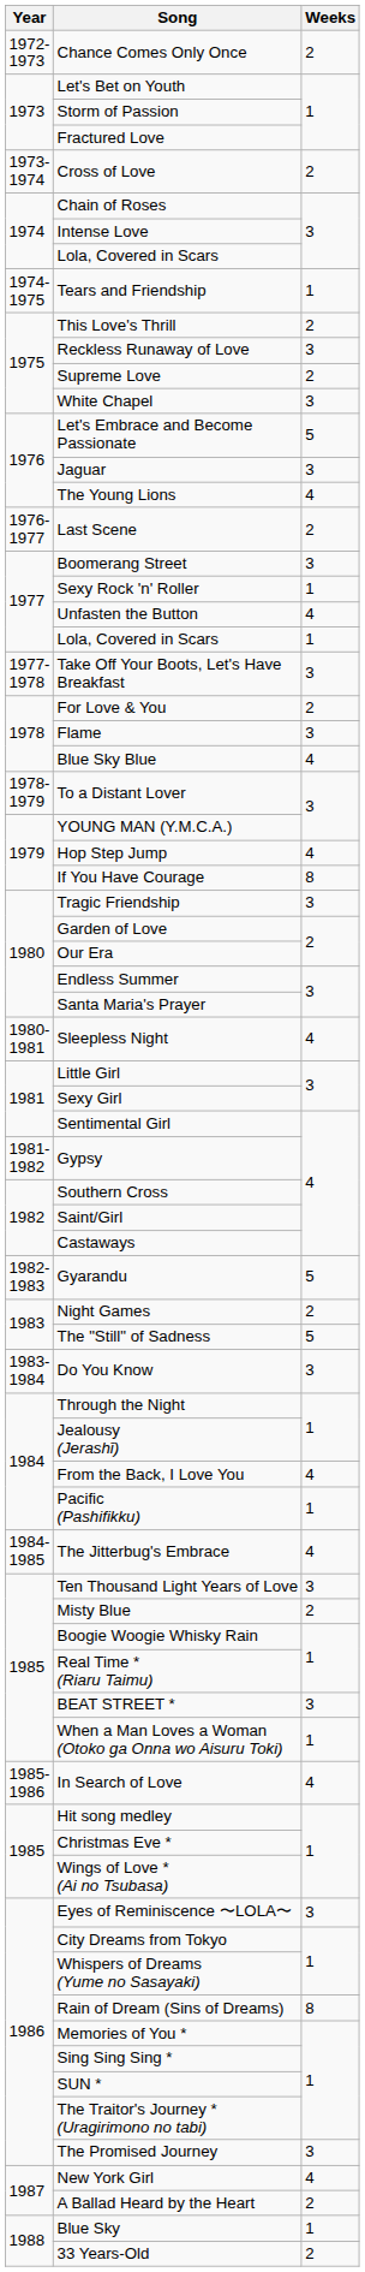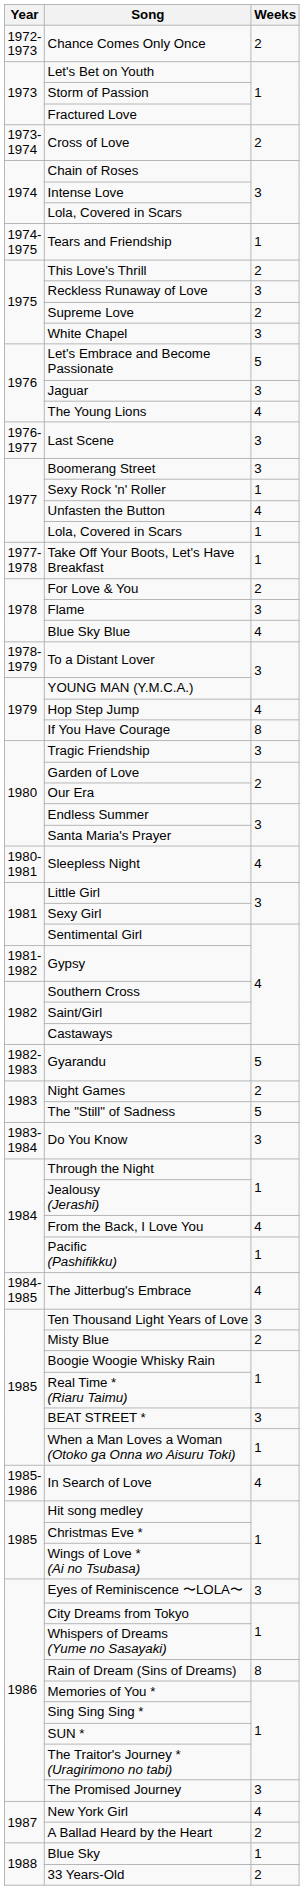 <table class="wikitable">
 <tr>
 <th>Year</th>
 <th>Song</th>
 <th>Weeks</th>
 </tr>
 <tr>
 <td>1972-<br>1973</td>
 <td>Chance Comes Only Once</td>
 <td>2</td>
 </tr>
 <tr>
 <td rowspan="3">1973</td>
 <td>Let's Bet on Youth</td>
 <td rowspan="3">1</td>
 </tr>
 <tr>
 <td>Storm of Passion</td>
 </tr>
 <tr>
 <td>Fractured Love</td>
 </tr>
 <tr>
 <td>1973-<br>1974</td>
 <td>Cross of Love</td>
 <td>2</td>
 </tr>
 <tr>
 <td rowspan="3">1974</td>
 <td>Chain of Roses</td>
 <td rowspan="3">3</td>
 </tr>
 <tr>
 <td>Intense Love</td>
 </tr>
 <tr>
 <td>Lola, Covered in Scars</td>
 </tr>
 <tr>
 <td>1974-<br>1975</td>
 <td>Tears and Friendship</td>
 <td>1</td>
 </tr>
 <tr>
 <td rowspan="4">1975</td>
 <td>This Love's Thrill</td>
 <td>2</td>
 </tr>
 <tr>
 <td>Reckless Runaway of Love</td>
 <td>3</td>
 </tr>
 <tr>
 <td>Supreme Love</td>
 <td>2</td>
 </tr>
 <tr>
 <td>White Chapel</td>
 <td>3</td>
 </tr>
 <tr>
 <td rowspan="3">1976</td>
 <td>Let's Embrace and Become<br>Passionate</td>
 <td>5</td>
 </tr>
 <tr>
 <td>Jaguar</td>
 <td>3</td>
 </tr>
 <tr>
 <td>The Young Lions</td>
 <td>4</td>
 </tr>
 <tr>
 <td>1976-<br>1977</td>
 <td>Last Scene</td>
-<td>2</td>
+<td>3</td>
 </tr>
 <tr>
 <td rowspan="4">1977</td>
 <td>Boomerang Street</td>
 <td>3</td>
 </tr>
 <tr>
 <td>Sexy Rock 'n' Roller</td>
 <td>1</td>
 </tr>
 <tr>
 <td>Unfasten the Button</td>
 <td>4</td>
 </tr>
 <tr>
 <td>Lola, Covered in Scars</td>
 <td>1</td>
 </tr>
 <tr>
 <td>1977-<br>1978</td>
 <td>Take Off Your Boots, Let's Have<br>Breakfast</td>
-<td>3</td>
+<td>1</td>
 </tr>
 <tr>
 <td rowspan="3">1978</td>
 <td>For Love & You</td>
 <td>2</td>
 </tr>
 <tr>
 <td>Flame</td>
 <td>3</td>
 </tr>
 <tr>
 <td>Blue Sky Blue</td>
 <td>4</td>
 </tr>
 <tr>
 <td>1978-<br>1979</td>
 <td>To a Distant Lover</td>
 <td rowspan="2">3</td>
 </tr>
 <tr>
 <td rowspan="3">1979</td>
 <td>YOUNG MAN (Y.M.C.A.)</td>
 </tr>
 <tr>
 <td>Hop Step Jump</td>
 <td>4</td>
 </tr>
 <tr>
 <td>If You Have Courage</td>
 <td>8</td>
 </tr>
 <tr>
 <td rowspan="5">1980</td>
 <td>Tragic Friendship</td>
 <td>3</td>
 </tr>
 <tr>
 <td>Garden of Love</td>
 <td rowspan="2">2</td>
 </tr>
 <tr>
 <td>Our Era</td>
 </tr>
 <tr>
 <td>Endless Summer</td>
 <td rowspan="2">3</td>
 </tr>
 <tr>
 <td>Santa Maria's Prayer</td>
 </tr>
 <tr>
 <td>1980-<br>1981</td>
 <td>Sleepless Night</td>
 <td>4</td>
 </tr>
 <tr>
 <td rowspan="3">1981</td>
 <td>Little Girl</td>
 <td rowspan="2">3</td>
 </tr>
 <tr>
 <td>Sexy Girl</td>
 </tr>
 <tr>
 <td>Sentimental Girl</td>
 <td rowspan="5">4</td>
 </tr>
 <tr>
 <td>1981-<br>1982</td>
 <td>Gypsy</td>
 </tr>
 <tr>
 <td rowspan="3">1982</td>
 <td>Southern Cross</td>
 </tr>
 <tr>
 <td>Saint/Girl</td>
 </tr>
 <tr>
 <td>Castaways</td>
 </tr>
 <tr>
 <td>1982-<br>1983</td>
 <td>Gyarandu</td>
 <td>5</td>
 </tr>
 <tr>
 <td rowspan="2">1983</td>
 <td>Night Games</td>
 <td>2</td>
 </tr>
 <tr>
 <td>The "Still" of Sadness</td>
 <td>5</td>
 </tr>
 <tr>
 <td>1983-<br>1984</td>
 <td>Do You Know</td>
 <td>3</td>
 </tr>
 <tr>
 <td rowspan="4">1984</td>
 <td>Through the Night</td>
 <td rowspan="2">1</td>
 </tr>
 <tr>
 <td>Jealousy<br><em>(Jerashī)</em></td>
 </tr>
 <tr>
 <td>From the Back, I Love You</td>
 <td>4</td>
 </tr>
 <tr>
 <td>Pacific<br><em>(Pashifikku)</em></td>
 <td>1</td>
 </tr>
 <tr>
 <td>1984-<br>1985</td>
 <td>The Jitterbug's Embrace</td>
 <td>4</td>
 </tr>
 <tr>
 <td rowspan="6">1985</td>
 <td>Ten Thousand Light Years of Love</td>
 <td>3</td>
 </tr>
 <tr>
 <td>Misty Blue</td>
 <td>2</td>
 </tr>
 <tr>
 <td>Boogie Woogie Whisky Rain</td>
 <td rowspan="2">1</td>
 </tr>
 <tr>
 <td>Real Time *<br><em>(Riaru Taimu)</em></td>
 </tr>
 <tr>
 <td>BEAT STREET *</td>
 <td>3</td>
 </tr>
 <tr>
 <td>When a Man Loves a Woman<br><em>(Otoko ga Onna wo Aisuru Toki)</em></td>
 <td>1</td>
 </tr>
 <tr>
 <td>1985-<br>1986</td>
 <td>In Search of Love</td>
 <td>4</td>
 </tr>
 <tr>
 <td rowspan="3">1985</td>
 <td>Hit song medley</td>
 <td rowspan="3">1</td>
 </tr>
 <tr>
 <td>Christmas Eve *</td>
 </tr>
 <tr>
 <td>Wings of Love *<br><em>(Ai no Tsubasa)</em></td>
 </tr>
 <tr>
 <td rowspan="9">1986</td>
 <td>Eyes of Reminiscence 〜LOLA〜</td>
 <td>3</td>
 </tr>
 <tr>
 <td>City Dreams from Tokyo</td>
 <td rowspan="2">1</td>
 </tr>
 <tr>
 <td>Whispers of Dreams<br><em>(Yume no Sasayaki)</em></td>
 </tr>
 <tr>
 <td>Rain of Dream (Sins of Dreams)</td>
 <td>8</td>
 </tr>
 <tr>
 <td>Memories of You *</td>
 <td rowspan="4">1</td>
 </tr>
 <tr>
 <td>Sing Sing Sing *</td>
 </tr>
 <tr>
 <td>SUN *</td>
 </tr>
 <tr>
 <td>The Traitor's Journey *<br><em>(Uragirimono no tabi)</em></td>
 </tr>
 <tr>
 <td>The Promised Journey</td>
 <td>3</td>
 </tr>
 <tr>
 <td rowspan="2">1987</td>
 <td>New York Girl</td>
 <td>4</td>
 </tr>
 <tr>
 <td>A Ballad Heard by the Heart</td>
 <td>2</td>
 </tr>
 <tr>
 <td rowspan="2">1988</td>
 <td>Blue Sky</td>
 <td>1</td>
 </tr>
 <tr>
 <td>33 Years-Old</td>
 <td>2</td>
 </tr>
 </table>
